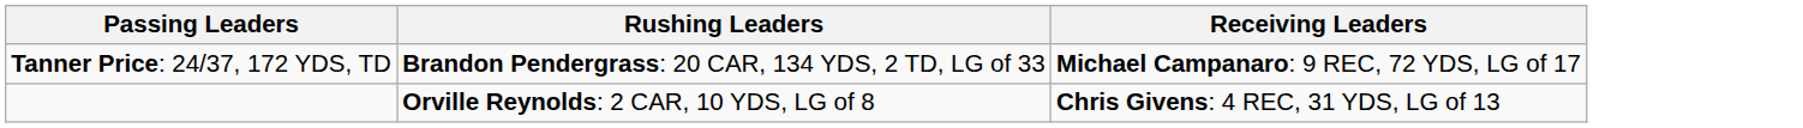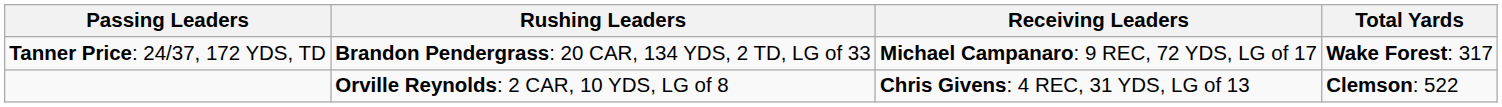 <table class="wikitable">
 <tr>
 <th>Passing Leaders</th>
 <th>Rushing Leaders</th>
 <th>Receiving Leaders</th>
+<th>Total Yards</th>
 </tr>
 <tr>
 <td><strong>Tanner Price</strong>: 24/37, 172 YDS, TD</td>
 <td><strong>Brandon Pendergrass</strong>: 20 CAR, 134 YDS, 2 TD, LG of 33</td>
 <td><strong>Michael Campanaro</strong>: 9 REC, 72 YDS, LG of 17</td>
+<td><strong>Wake Forest</strong>: 317</td>
 </tr>
 <tr>
 <td></td>
 <td><strong>Orville Reynolds</strong>: 2 CAR, 10 YDS, LG of 8</td>
 <td><strong>Chris Givens</strong>: 4 REC, 31 YDS, LG of 13</td>
+<td><strong>Clemson</strong>: 522</td>
 </tr>
 </table>
